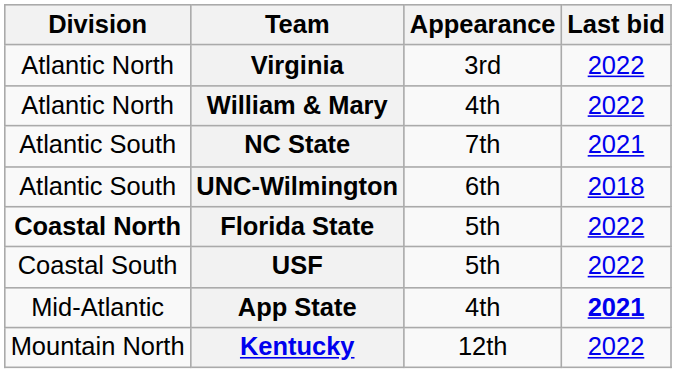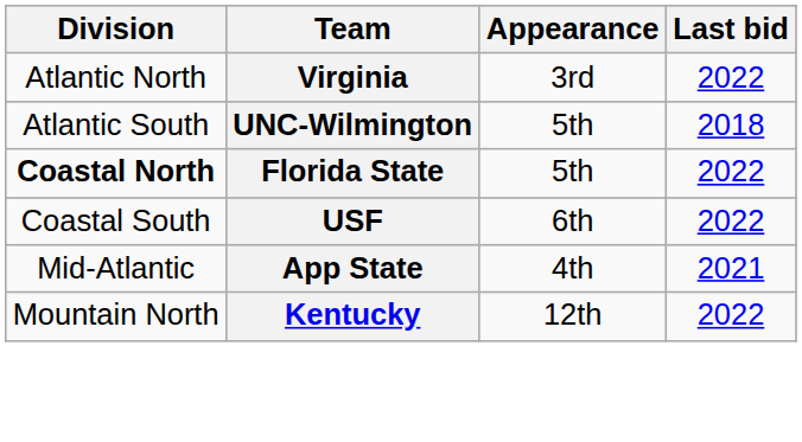 <table class="wikitable sortable" style="text-align:center">
 <tr>
 <th>Division</th>
 <th>Team</th>
 <th>Appearance</th>
 <th>Last bid</th>
 </tr>
 <tr>
 <td>Atlantic North</td>
 <th>Virginia</th>
 <td>3rd</td>
 <td><a href='#'>2022</a></td>
 </tr>
 <tr>
-<td>Atlantic North</td>
-<th>William & Mary</th>
-<td>4th</td>
-<td><a href='#'>2022</a></td>
-</tr>
-<tr>
-<td>Atlantic South</td>
-<th>NC State</th>
-<td>7th</td>
-<td><a href='#'>2021</a></td>
-</tr>
-<tr>
 <td>Atlantic South</td>
 <th>UNC-Wilmington</th>
-<td>6th</td>
+<td>5th</td>
 <td><a href='#'>2018</a></td>
 </tr>
 <tr>
 <td><strong>Coastal North</strong></td>
 <th>Florida State</th>
 <td>5th</td>
 <td><a href='#'>2022</a></td>
 </tr>
 <tr>
 <td>Coastal South</td>
 <th>USF</th>
-<td>5th</td>
+<td>6th</td>
 <td><a href='#'>2022</a></td>
 </tr>
 <tr>
 <td>Mid-Atlantic</td>
 <th>App State</th>
 <td>4th</td>
-<td><strong><a href='#'>2021</a></strong></td>
+<td><a href='#'>2021</a></td>
 </tr>
 <tr>
 <td>Mountain North</td>
 <th><a href='#'>Kentucky</a></th>
 <td>12th</td>
 <td><a href='#'>2022</a></td>
 </tr>
 </table>
